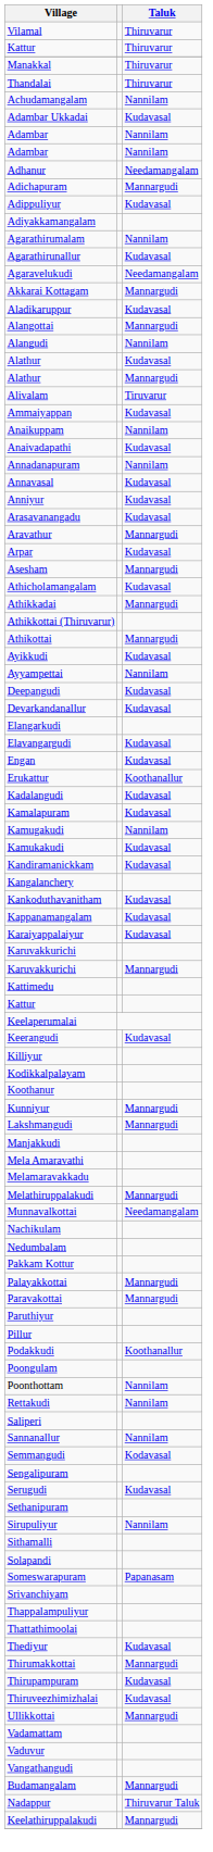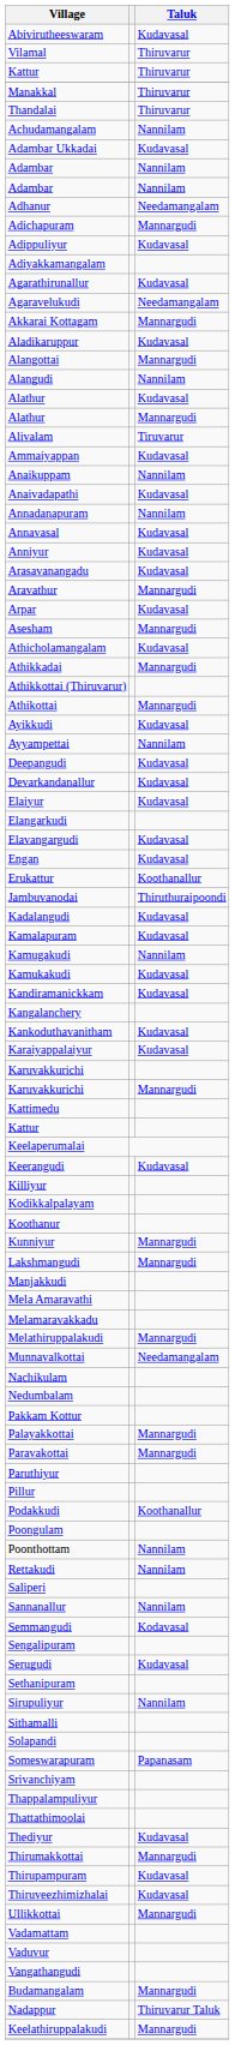 <table class="wikitable sortable collapsible collapsed">
 <tr>
 <th>Village</th>
 <th></th>
 <th><a href='#'>Taluk</a></th>
+</tr>
+<tr>
+<td><a href='#'>Abivirutheeswaram</a></td>
+<td></td>
+<td><a href='#'>Kudavasal</a></td>
 </tr>
 <tr>
 <td><a href='#'>Vilamal</a></td>
 <td></td>
 <td><a href='#'>Thiruvarur</a></td>
 </tr>
 <tr>
 <td><a href='#'>Kattur</a></td>
 <td></td>
 <td><a href='#'>Thiruvarur</a></td>
 </tr>
 <tr>
 </tr>
 <tr>
 <td><a href='#'>Manakkal</a></td>
 <td></td>
 <td><a href='#'>Thiruvarur</a></td>
 </tr>
 <tr>
 <td><a href='#'>Thandalai</a></td>
 <td></td>
 <td><a href='#'>Thiruvarur</a></td>
 </tr>
 <tr>
 <td><a href='#'>Achudamangalam</a></td>
 <td></td>
 <td><a href='#'>Nannilam</a></td>
 </tr>
 <tr>
 <td><a href='#'>Adambar Ukkadai</a></td>
 <td></td>
 <td><a href='#'>Kudavasal</a></td>
 </tr>
 <tr>
 <td><a href='#'>Adambar</a></td>
 <td></td>
 <td><a href='#'>Nannilam</a></td>
 </tr>
 <tr>
 <td><a href='#'>Adambar</a></td>
 <td></td>
 <td><a href='#'>Nannilam</a></td>
 </tr>
 <tr>
 <td><a href='#'>Adhanur</a></td>
 <td></td>
 <td><a href='#'>Needamangalam</a></td>
 </tr>
 <tr>
 <td><a href='#'>Adichapuram</a></td>
 <td></td>
 <td><a href='#'>Mannargudi</a></td>
 </tr>
 <tr>
 <td><a href='#'>Adippuliyur</a></td>
 <td></td>
 <td><a href='#'>Kudavasal</a></td>
 </tr>
 <tr>
 <td><a href='#'>Adiyakkamangalam</a></td>
 <td></td>
 <td></td>
-</tr>
-<tr>
-<td><a href='#'>Agarathirumalam</a></td>
-<td></td>
-<td><a href='#'>Nannilam</a></td>
 </tr>
 <tr>
 <td><a href='#'>Agarathirunallur</a></td>
 <td></td>
 <td><a href='#'>Kudavasal</a></td>
 </tr>
 <tr>
 <td><a href='#'>Agaravelukudi</a></td>
 <td></td>
 <td><a href='#'>Needamangalam</a></td>
 </tr>
 <tr>
 <td><a href='#'>Akkarai Kottagam</a></td>
 <td></td>
 <td><a href='#'>Mannargudi</a></td>
 </tr>
 <tr>
 <td><a href='#'>Aladikaruppur</a></td>
 <td></td>
 <td><a href='#'>Kudavasal</a></td>
 </tr>
 <tr>
 <td><a href='#'>Alangottai</a></td>
 <td></td>
 <td><a href='#'>Mannargudi</a></td>
 </tr>
 <tr>
 <td><a href='#'>Alangudi</a></td>
 <td></td>
 <td><a href='#'>Nannilam</a></td>
 </tr>
 <tr>
 <td><a href='#'>Alathur</a></td>
 <td></td>
 <td><a href='#'>Kudavasal</a></td>
 </tr>
 <tr>
 <td><a href='#'>Alathur</a></td>
 <td></td>
 <td><a href='#'>Mannargudi</a></td>
 </tr>
 <tr>
 <td><a href='#'>Alivalam</a></td>
 <td></td>
 <td><a href='#'>Tiruvarur</a></td>
 </tr>
 <tr>
 <td><a href='#'>Ammaiyappan</a></td>
 <td></td>
 <td><a href='#'>Kudavasal</a></td>
 </tr>
 <tr>
 <td><a href='#'>Anaikuppam</a></td>
 <td></td>
 <td><a href='#'>Nannilam</a></td>
 </tr>
 <tr>
 <td><a href='#'>Anaivadapathi</a></td>
 <td></td>
 <td><a href='#'>Kudavasal</a></td>
 </tr>
 <tr>
 <td><a href='#'>Annadanapuram</a></td>
 <td></td>
 <td><a href='#'>Nannilam</a></td>
 </tr>
 <tr>
 <td><a href='#'>Annavasal</a></td>
 <td></td>
 <td><a href='#'>Kudavasal</a></td>
 </tr>
 <tr>
 <td><a href='#'>Anniyur</a></td>
 <td></td>
 <td><a href='#'>Kudavasal</a></td>
 </tr>
 <tr>
 <td><a href='#'>Arasavanangadu</a></td>
 <td></td>
 <td><a href='#'>Kudavasal</a></td>
 </tr>
 <tr>
 <td><a href='#'>Aravathur</a></td>
 <td></td>
 <td><a href='#'>Mannargudi</a></td>
 </tr>
 <tr>
 <td><a href='#'>Arpar</a></td>
 <td></td>
 <td><a href='#'>Kudavasal</a></td>
 </tr>
 <tr>
 <td><a href='#'>Asesham</a></td>
 <td></td>
 <td><a href='#'>Mannargudi</a></td>
 </tr>
 <tr>
 <td><a href='#'>Athicholamangalam</a></td>
 <td></td>
 <td><a href='#'>Kudavasal</a></td>
 </tr>
 <tr>
 <td><a href='#'>Athikkadai</a></td>
 <td></td>
 <td><a href='#'>Mannargudi</a></td>
 </tr>
 <tr>
 <td><a href='#'>Athikkottai (Thiruvarur)</a></td>
 <td></td>
 <td></td>
 </tr>
 <tr>
 <td><a href='#'>Athikottai</a></td>
 <td></td>
 <td><a href='#'>Mannargudi</a></td>
 </tr>
 <tr>
 <td><a href='#'>Ayikkudi</a></td>
 <td></td>
 <td><a href='#'>Kudavasal</a></td>
 </tr>
 <tr>
 <td><a href='#'>Ayyampettai</a></td>
 <td></td>
 <td><a href='#'>Nannilam</a></td>
 </tr>
 <tr>
 <td><a href='#'>Deepangudi</a></td>
 <td></td>
 <td><a href='#'>Kudavasal</a></td>
 </tr>
 <tr>
 <td><a href='#'>Devarkandanallur</a></td>
 <td></td>
 <td><a href='#'>Kudavasal</a></td>
 </tr>
 <tr>
+<td><a href='#'>Elaiyur</a></td>
+<td></td>
+<td><a href='#'>Kudavasal</a></td>
+</tr>
+<tr>
 <td><a href='#'>Elangarkudi</a></td>
 <td></td>
 <td></td>
 </tr>
 <tr>
 <td><a href='#'>Elavangargudi</a></td>
 <td></td>
 <td><a href='#'>Kudavasal</a></td>
 </tr>
 <tr>
 <td><a href='#'>Engan</a></td>
 <td></td>
 <td><a href='#'>Kudavasal</a></td>
 </tr>
 <tr>
 <td><a href='#'>Erukattur</a></td>
 <td></td>
 <td><a href='#'>Koothanallur</a></td>
+</tr>
+<tr>
+<td><a href='#'>Jambuvanodai</a></td>
+<td></td>
+<td><a href='#'>Thiruthuraipoondi</a></td>
 </tr>
 <tr>
 <td><a href='#'>Kadalangudi</a></td>
 <td></td>
 <td><a href='#'>Kudavasal</a></td>
 </tr>
 <tr>
 <td><a href='#'>Kamalapuram</a></td>
 <td></td>
 <td><a href='#'>Kudavasal</a></td>
 </tr>
 <tr>
 <td><a href='#'>Kamugakudi</a></td>
 <td></td>
 <td><a href='#'>Nannilam</a></td>
 </tr>
 <tr>
 <td><a href='#'>Kamukakudi</a></td>
 <td></td>
 <td><a href='#'>Kudavasal</a></td>
 </tr>
 <tr>
 <td><a href='#'>Kandiramanickkam</a></td>
 <td></td>
 <td><a href='#'>Kudavasal</a></td>
 </tr>
 <tr>
 <td><a href='#'>Kangalanchery</a></td>
 <td></td>
 <td></td>
 </tr>
 <tr>
 <td><a href='#'>Kankoduthavanitham</a></td>
-<td></td>
-<td><a href='#'>Kudavasal</a></td>
-</tr>
-<tr>
-<td><a href='#'>Kappanamangalam</a></td>
 <td></td>
 <td><a href='#'>Kudavasal</a></td>
 </tr>
 <tr>
 <td><a href='#'>Karaiyappalaiyur</a></td>
 <td></td>
 <td><a href='#'>Kudavasal</a></td>
 </tr>
 <tr>
 <td><a href='#'>Karuvakkurichi</a></td>
 <td></td>
 <td></td>
 </tr>
 <tr>
 <td><a href='#'>Karuvakkurichi</a></td>
 <td></td>
 <td><a href='#'>Mannargudi</a></td>
 </tr>
 <tr>
 <td><a href='#'>Kattimedu</a></td>
 <td></td>
 <td></td>
 </tr>
 <tr>
 <td><a href='#'>Kattur</a></td>
 <td></td>
 <td></td>
 </tr>
 <tr>
 <td><a href='#'>Keelaperumalai</a></td>
 </tr>
 <tr>
 <td><a href='#'>Keerangudi</a></td>
 <td></td>
 <td><a href='#'>Kudavasal</a></td>
 </tr>
 <tr>
 <td><a href='#'>Killiyur</a></td>
 <td></td>
 <td></td>
 </tr>
 <tr>
 <td><a href='#'>Kodikkalpalayam</a></td>
 <td></td>
 <td></td>
 </tr>
 <tr>
 <td><a href='#'>Koothanur</a></td>
 <td></td>
 <td></td>
 </tr>
 <tr>
 <td><a href='#'>Kunniyur</a></td>
 <td></td>
 <td><a href='#'>Mannargudi</a></td>
 </tr>
 <tr>
 <td><a href='#'>Lakshmangudi</a></td>
 <td></td>
 <td><a href='#'>Mannargudi</a></td>
 </tr>
 <tr>
 <td><a href='#'>Manjakkudi</a></td>
 <td></td>
 <td></td>
 </tr>
 <tr>
 <td><a href='#'>Mela Amaravathi</a></td>
 <td></td>
 <td></td>
 </tr>
 <tr>
 <td><a href='#'>Melamaravakkadu</a></td>
 <td></td>
 <td></td>
 </tr>
 <tr>
 <td><a href='#'>Melathiruppalakudi</a></td>
 <td></td>
 <td><a href='#'>Mannargudi</a></td>
 </tr>
 <tr>
 <td><a href='#'>Munnavalkottai</a></td>
 <td></td>
 <td><a href='#'>Needamangalam</a></td>
 </tr>
 <tr>
 <td><a href='#'>Nachikulam</a></td>
 <td></td>
 <td></td>
 </tr>
 <tr>
 <td><a href='#'>Nedumbalam</a></td>
 <td></td>
 <td></td>
 </tr>
 <tr>
 <td><a href='#'>Pakkam Kottur</a></td>
 <td></td>
 <td></td>
 </tr>
 <tr>
 <td><a href='#'>Palayakkottai</a></td>
 <td></td>
 <td><a href='#'>Mannargudi</a></td>
 </tr>
 <tr>
 <td><a href='#'>Paravakottai</a></td>
 <td></td>
 <td><a href='#'>Mannargudi</a></td>
 </tr>
 <tr>
 <td><a href='#'>Paruthiyur</a></td>
 <td></td>
 <td></td>
 </tr>
 <tr>
 <td><a href='#'>Pillur</a></td>
 <td></td>
 <td></td>
 </tr>
 <tr>
 <td><a href='#'>Podakkudi</a></td>
 <td></td>
 <td><a href='#'>Koothanallur</a></td>
 </tr>
 <tr>
 <td><a href='#'>Poongulam</a></td>
 <td></td>
 <td></td>
 </tr>
 <tr>
 <td>Poonthottam</td>
 <td></td>
 <td><a href='#'>Nannilam</a></td>
 </tr>
 <tr>
 <td><a href='#'>Rettakudi</a></td>
 <td></td>
 <td><a href='#'>Nannilam</a></td>
 </tr>
 <tr>
 <td><a href='#'>Saliperi</a></td>
 <td></td>
 <td></td>
 </tr>
 <tr>
 <td><a href='#'>Sannanallur</a></td>
 <td></td>
 <td><a href='#'>Nannilam</a></td>
 </tr>
 <tr>
 <td><a href='#'>Semmangudi</a></td>
 <td></td>
 <td><a href='#'>Kodavasal</a></td>
 </tr>
 <tr>
 <td><a href='#'>Sengalipuram</a></td>
 <td></td>
 <td></td>
 </tr>
 <tr>
 <td><a href='#'>Serugudi</a></td>
 <td></td>
 <td><a href='#'>Kudavasal</a></td>
 </tr>
 <tr>
 <td><a href='#'>Sethanipuram</a></td>
 <td></td>
 <td></td>
 </tr>
 <tr>
 <td><a href='#'>Sirupuliyur</a></td>
 <td></td>
 <td><a href='#'>Nannilam</a></td>
 </tr>
 <tr>
 <td><a href='#'>Sithamalli</a></td>
 <td></td>
 <td></td>
 </tr>
 <tr>
 <td><a href='#'>Solapandi</a></td>
 <td></td>
 <td></td>
 </tr>
 <tr>
 <td><a href='#'>Someswarapuram</a></td>
 <td></td>
 <td><a href='#'>Papanasam</a></td>
 </tr>
 <tr>
 <td><a href='#'>Srivanchiyam</a></td>
 <td></td>
 <td></td>
 </tr>
 <tr>
 <td><a href='#'>Thappalampuliyur</a></td>
 <td></td>
 <td></td>
 </tr>
 <tr>
 <td><a href='#'>Thattathimoolai</a></td>
 <td></td>
 <td></td>
 </tr>
 <tr>
 <td><a href='#'>Thediyur</a></td>
 <td></td>
 <td><a href='#'>Kudavasal</a></td>
 </tr>
 <tr>
 <td><a href='#'>Thirumakkottai</a></td>
 <td></td>
 <td><a href='#'>Mannargudi</a></td>
 </tr>
 <tr>
 <td><a href='#'>Thirupampuram</a></td>
 <td></td>
 <td><a href='#'>Kudavasal</a></td>
 </tr>
 <tr>
 <td><a href='#'>Thiruveezhimizhalai</a></td>
 <td></td>
 <td><a href='#'>Kudavasal</a></td>
 </tr>
 <tr>
 <td><a href='#'>Ullikkottai</a></td>
 <td></td>
 <td><a href='#'>Mannargudi</a></td>
 </tr>
 <tr>
 <td><a href='#'>Vadamattam</a></td>
 <td></td>
 <td></td>
 </tr>
 <tr>
 <td><a href='#'>Vaduvur</a></td>
 <td></td>
 <td></td>
 </tr>
 <tr>
 <td><a href='#'>Vangathangudi</a></td>
 <td></td>
 <td></td>
 </tr>
 <tr>
 <td><a href='#'>Budamangalam</a></td>
 <td></td>
 <td><a href='#'>Mannargudi</a></td>
 </tr>
 <tr>
 <td><a href='#'>Nadappur</a></td>
 <td></td>
 <td><a href='#'>Thiruvarur Taluk</a></td>
 </tr>
 <tr>
 <td><a href='#'>Keelathiruppalakudi</a></td>
 <td></td>
 <td><a href='#'>Mannargudi</a></td>
 </tr>
 <tr>
 </tr>
 </table>
